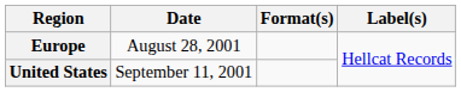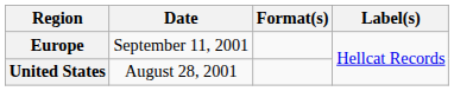 <table class="wikitable sortable plainrowheaders" style="text-align:center">
 <tr>
 <th scope="col">Region</th>
 <th scope="col">Date</th>
 <th scope="col">Format(s)</th>
 <th scope="col">Label(s)</th>
 </tr>
 <tr>
 <th scope="row">Europe</th>
-<td>August 28, 2001</td>
+<td>September 11, 2001</td>
 <td></td>
 <td rowspan="2"><a href='#'>Hellcat Records</a></td>
 </tr>
 <tr>
 <th scope="row">United States</th>
-<td>September 11, 2001</td>
+<td>August 28, 2001</td>
 <td></td>
 </tr>
 </table>
